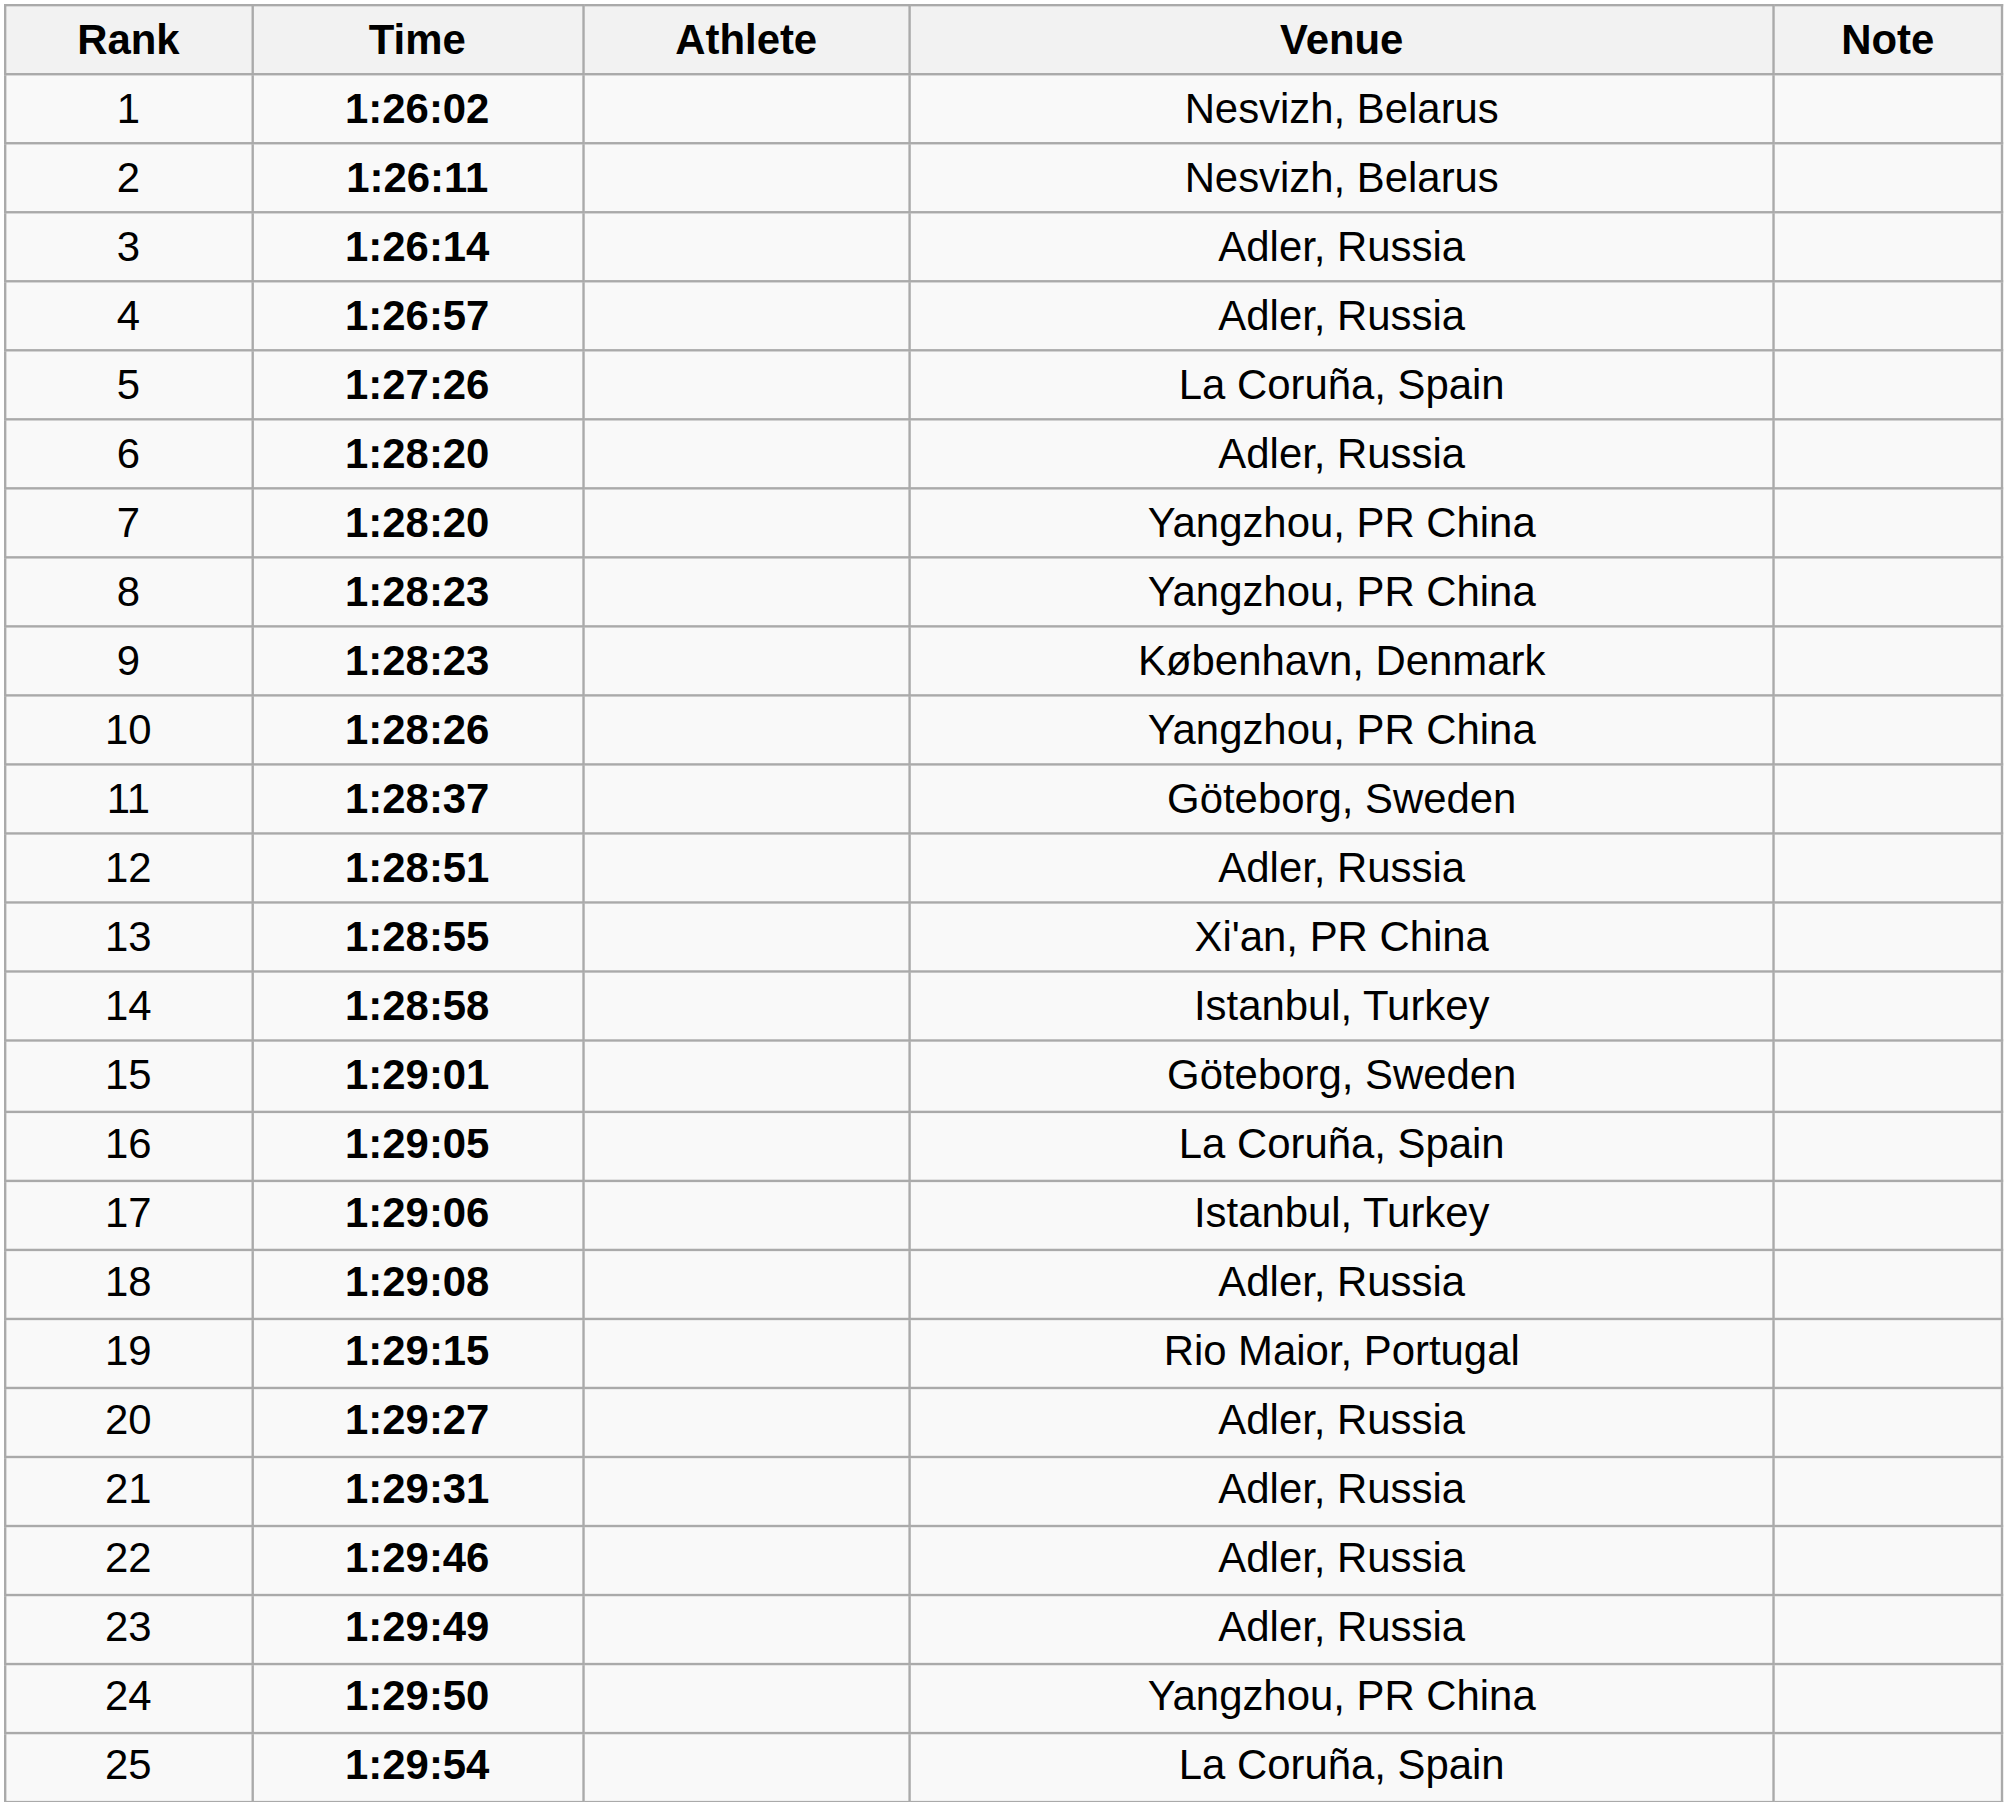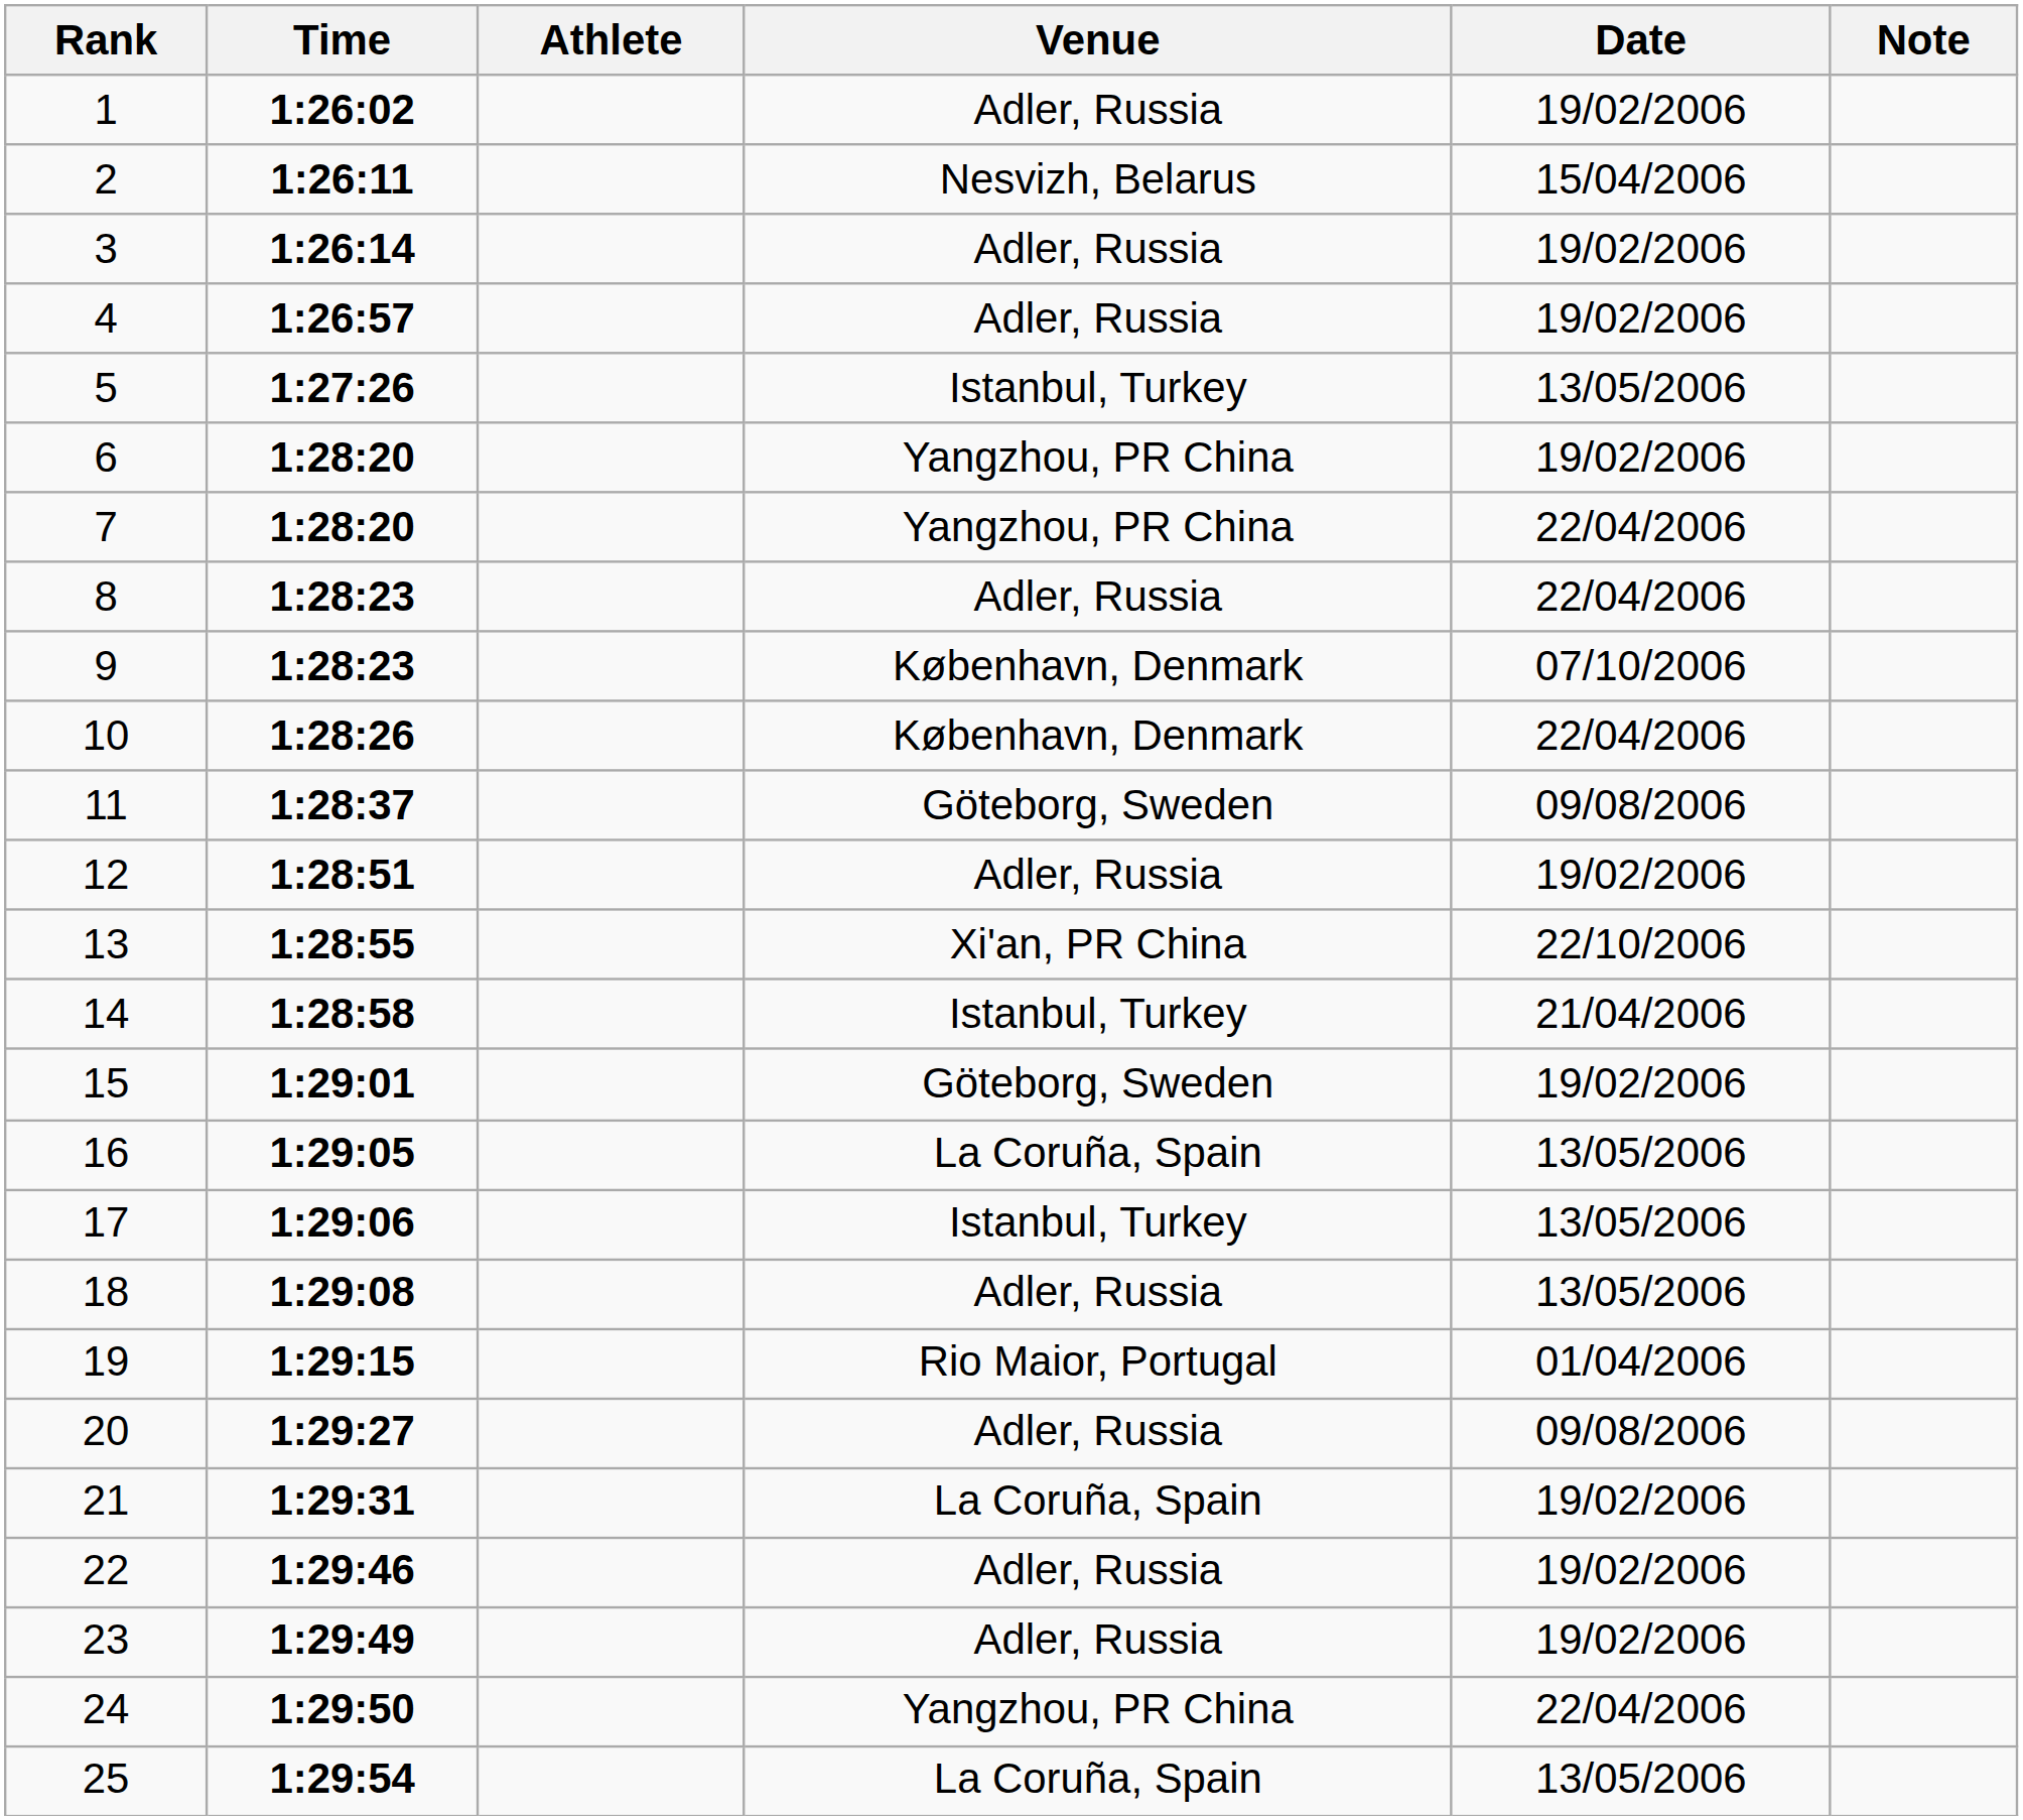 <table class="wikitable" style=" text-align:center; font-size:110%;" width="95%">
 <tr>
 <th>Rank</th>
 <th>Time</th>
 <th>Athlete</th>
 <th>Venue</th>
+<th>Date</th>
 <th>Note</th>
 </tr>
 <tr>
 <td>1</td>
 <td><strong>1:26:02</strong></td>
 <td align=left></td>
-<td>Nesvizh, Belarus</td>
+<td>Adler, Russia</td>
+<td>19/02/2006</td>
 <td></td>
 </tr>
 <tr>
 <td>2</td>
 <td><strong>1:26:11</strong></td>
 <td align=left></td>
 <td>Nesvizh, Belarus</td>
+<td>15/04/2006</td>
 <td></td>
 </tr>
 <tr>
 <td>3</td>
 <td><strong>1:26:14</strong></td>
 <td align=left></td>
 <td>Adler, Russia</td>
+<td>19/02/2006</td>
 <td></td>
 </tr>
 <tr>
 <td>4</td>
 <td><strong>1:26:57</strong></td>
 <td align=left></td>
 <td>Adler, Russia</td>
+<td>19/02/2006</td>
 <td></td>
 </tr>
 <tr>
 <td>5</td>
 <td><strong>1:27:26</strong></td>
 <td align=left></td>
-<td>La Coruña, Spain</td>
+<td>Istanbul, Turkey</td>
+<td>13/05/2006</td>
 <td></td>
 </tr>
 <tr>
 <td>6</td>
 <td><strong>1:28:20</strong></td>
 <td align=left></td>
-<td>Adler, Russia</td>
+<td>Yangzhou, PR China</td>
+<td>19/02/2006</td>
 <td></td>
 </tr>
 <tr>
 <td>7</td>
 <td><strong>1:28:20</strong></td>
 <td align=left></td>
 <td>Yangzhou, PR China</td>
+<td>22/04/2006</td>
 <td></td>
 </tr>
 <tr>
 <td>8</td>
 <td><strong>1:28:23</strong></td>
 <td align=left></td>
-<td>Yangzhou, PR China</td>
+<td>Adler, Russia</td>
+<td>22/04/2006</td>
 <td></td>
 </tr>
 <tr>
 <td>9</td>
 <td><strong>1:28:23</strong></td>
 <td align=left></td>
 <td>København, Denmark</td>
+<td>07/10/2006</td>
 <td></td>
 </tr>
 <tr>
 <td>10</td>
 <td><strong>1:28:26</strong></td>
 <td align=left></td>
-<td>Yangzhou, PR China</td>
+<td>København, Denmark</td>
+<td>22/04/2006</td>
 <td></td>
 </tr>
 <tr>
 <td>11</td>
 <td><strong>1:28:37</strong></td>
 <td align=left></td>
 <td>Göteborg, Sweden</td>
+<td>09/08/2006</td>
 <td></td>
 </tr>
 <tr>
 <td>12</td>
 <td><strong>1:28:51</strong></td>
 <td align=left></td>
 <td>Adler, Russia</td>
+<td>19/02/2006</td>
 <td></td>
 </tr>
 <tr>
 <td>13</td>
 <td><strong>1:28:55</strong></td>
 <td align=left></td>
 <td>Xi'an, PR China</td>
+<td>22/10/2006</td>
 <td></td>
 </tr>
 <tr>
 <td>14</td>
 <td><strong>1:28:58</strong></td>
 <td align=left></td>
 <td>Istanbul, Turkey</td>
+<td>21/04/2006</td>
 <td></td>
 </tr>
 <tr>
 <td>15</td>
 <td><strong>1:29:01</strong></td>
 <td align=left></td>
 <td>Göteborg, Sweden</td>
+<td>19/02/2006</td>
 <td></td>
 </tr>
 <tr>
 <td>16</td>
 <td><strong>1:29:05</strong></td>
 <td align=left></td>
 <td>La Coruña, Spain</td>
+<td>13/05/2006</td>
 <td></td>
 </tr>
 <tr>
 <td>17</td>
 <td><strong>1:29:06</strong></td>
 <td align=left></td>
 <td>Istanbul, Turkey</td>
+<td>13/05/2006</td>
 <td></td>
 </tr>
 <tr>
 <td>18</td>
 <td><strong>1:29:08</strong></td>
 <td align=left></td>
 <td>Adler, Russia</td>
+<td>13/05/2006</td>
 <td></td>
 </tr>
 <tr>
 <td>19</td>
 <td><strong>1:29:15</strong></td>
 <td align=left></td>
 <td>Rio Maior, Portugal</td>
+<td>01/04/2006</td>
 <td></td>
 </tr>
 <tr>
 <td>20</td>
 <td><strong>1:29:27</strong></td>
 <td align=left></td>
 <td>Adler, Russia</td>
+<td>09/08/2006</td>
 <td></td>
 </tr>
 <tr>
 <td>21</td>
 <td><strong>1:29:31</strong></td>
 <td align=left></td>
-<td>Adler, Russia</td>
+<td>La Coruña, Spain</td>
+<td>19/02/2006</td>
 <td></td>
 </tr>
 <tr>
 <td>22</td>
 <td><strong>1:29:46</strong></td>
 <td align=left></td>
 <td>Adler, Russia</td>
+<td>19/02/2006</td>
 <td></td>
 </tr>
 <tr>
 <td>23</td>
 <td><strong>1:29:49</strong></td>
 <td align=left></td>
 <td>Adler, Russia</td>
+<td>19/02/2006</td>
 <td></td>
 </tr>
 <tr>
 <td>24</td>
 <td><strong>1:29:50</strong></td>
 <td align=left></td>
 <td>Yangzhou, PR China</td>
+<td>22/04/2006</td>
 <td></td>
 </tr>
 <tr>
 <td>25</td>
 <td><strong>1:29:54</strong></td>
 <td align=left></td>
 <td>La Coruña, Spain</td>
+<td>13/05/2006</td>
 <td></td>
 </tr>
 </table>
